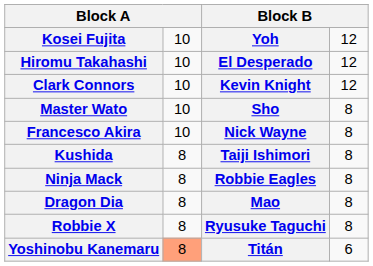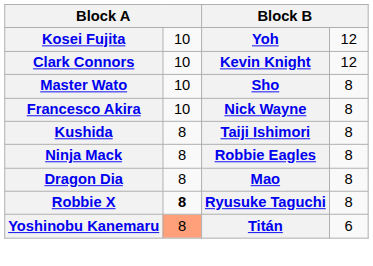 <table class="wikitable" style="margin: 1em auto 1em auto;text-align:center">
 <tr>
 <th colspan="2">Block A</th>
 <th colspan="2">Block B</th>
 </tr>
 <tr>
 <th><a href='#'>Kosei Fujita</a></th>
 <td style="width:35px">10</td>
 <th><a href='#'>Yoh</a></th>
 <td style="width:35px">12</td>
-</tr>
-<tr>
-<th><a href='#'>Hiromu Takahashi</a></th>
-<td>10</td>
-<th><a href='#'>El Desperado</a></th>
-<td>12</td>
 </tr>
 <tr>
 <th><a href='#'>Clark Connors</a></th>
 <td>10</td>
 <th><a href='#'>Kevin Knight</a></th>
 <td>12</td>
 </tr>
 <tr>
 <th><a href='#'>Master Wato</a></th>
 <td>10</td>
 <th><a href='#'>Sho</a></th>
 <td>8</td>
 </tr>
 <tr>
 <th><a href='#'>Francesco Akira</a></th>
 <td>10</td>
 <th><a href='#'>Nick Wayne</a></th>
 <td>8</td>
 </tr>
 <tr>
 <th><a href='#'>Kushida</a></th>
 <td>8</td>
 <th><a href='#'>Taiji Ishimori</a></th>
 <td>8</td>
 </tr>
 <tr>
 <th><a href='#'>Ninja Mack</a></th>
 <td>8</td>
 <th><a href='#'>Robbie Eagles</a></th>
 <td>8</td>
 </tr>
 <tr>
 <th><a href='#'>Dragon Dia</a></th>
 <td>8</td>
 <th><a href='#'>Mao</a></th>
 <td>8</td>
 </tr>
 <tr>
 <th><a href='#'>Robbie X</a></th>
-<td>8</td>
+<td><strong>8</strong></td>
 <th><a href='#'>Ryusuke Taguchi</a></th>
 <td>8</td>
 </tr>
 <tr>
 <th><a href='#'>Yoshinobu Kanemaru</a></th>
 <td style="background: lightsalmon;">8</td>
 <th><a href='#'>Titán</a></th>
 <td>6</td>
 </tr>
 </table>
